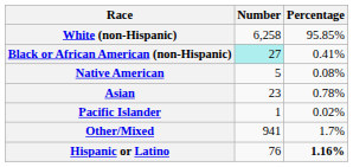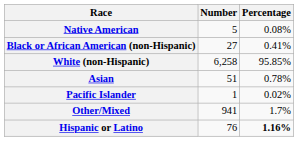 <table class="wikitable" style="text-align:right">
 <tr>
 <th scope="col">Race</th>
 <th scope="col">Number</th>
 <th scope="col">Percentage</th>
 </tr>
 <tr>
+<th scope="row"><a href='#'>Native American</a></th>
+<td>5</td>
+<td>0.08%</td>
+</tr>
+<tr>
+<th scope="row"><a href='#'>Black or African American</a> (non-Hispanic)</th>
+<td>27</td>
+<td>0.41%</td>
+</tr>
+<tr>
 <th scope="row"><a href='#'>White</a> (non-Hispanic)</th>
 <td>6,258</td>
 <td>95.85%</td>
 </tr>
 <tr>
-<th scope="row"><a href='#'>Black or African American</a> (non-Hispanic)</th>
-<td style="background: paleturquoise;">27</td>
-<td>0.41%</td>
-</tr>
-<tr>
-<th scope="row"><a href='#'>Native American</a></th>
-<td>5</td>
-<td>0.08%</td>
-</tr>
-<tr>
 <th scope="row"><a href='#'>Asian</a></th>
-<td>23</td>
+<td>51</td>
 <td>0.78%</td>
 </tr>
 <tr>
 <th scope="row"><a href='#'>Pacific Islander</a></th>
 <td>1</td>
 <td>0.02%</td>
 </tr>
 <tr>
 <th scope="row"><a href='#'>Other/Mixed</a></th>
 <td>941</td>
 <td>1.7%</td>
 </tr>
 <tr>
 <th scope="row"><a href='#'>Hispanic</a> or <a href='#'>Latino</a></th>
 <td>76</td>
 <td><strong>1.16%</strong></td>
 </tr>
 </table>
